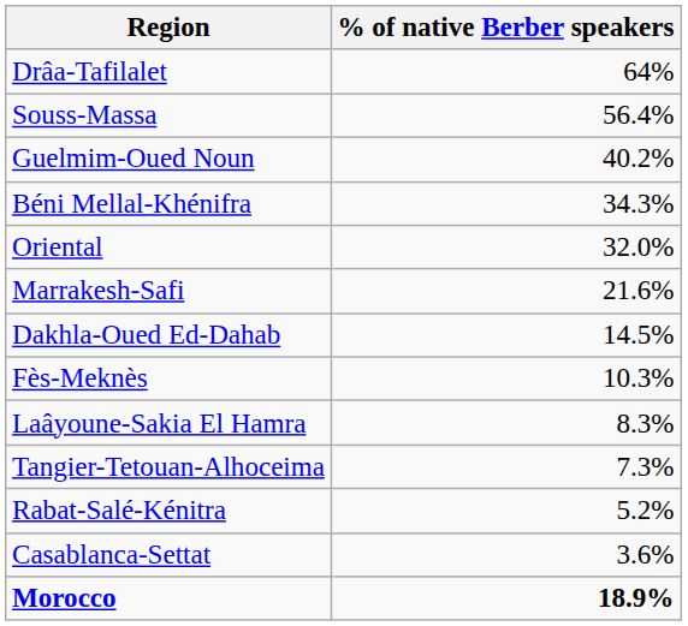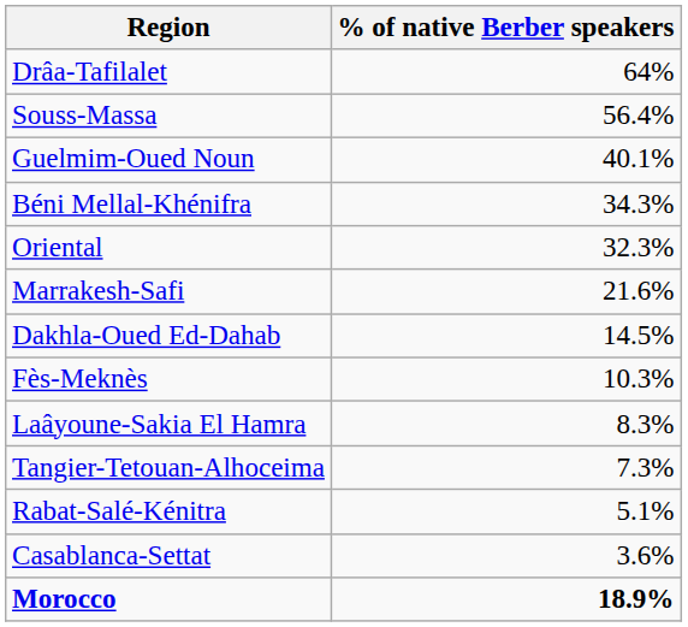 <table class="wikitable sortable" style="margin:1em Left 1em auto;">
 <tr>
 <th scope="col">Region</th>
 <th scope="col">% of native <a href='#'>Berber</a> speakers</th>
 </tr>
 <tr>
 <td><a href='#'>Drâa-Tafilalet</a></td>
 <td align="Right">64%</td>
 </tr>
 <tr>
 <td><a href='#'>Souss-Massa</a></td>
 <td align="Right">56.4%</td>
 </tr>
 <tr>
 <td><a href='#'>Guelmim-Oued Noun</a></td>
-<td align="Right">40.2%</td>
+<td align="Right">40.1%</td>
 </tr>
 <tr>
 <td><a href='#'>Béni Mellal-Khénifra</a></td>
 <td align="Right">34.3%</td>
 </tr>
 <tr>
 <td><a href='#'>Oriental</a></td>
-<td align="Right">32.0%</td>
+<td align="Right">32.3%</td>
 </tr>
 <tr>
 <td><a href='#'>Marrakesh-Safi</a></td>
 <td align="Right">21.6%</td>
 </tr>
 <tr>
 <td><a href='#'>Dakhla-Oued Ed-Dahab</a></td>
 <td align="Right">14.5%</td>
 </tr>
 <tr>
 <td><a href='#'>Fès-Meknès</a></td>
 <td align="Right">10.3%</td>
 </tr>
 <tr>
 <td><a href='#'>Laâyoune-Sakia El Hamra</a></td>
 <td align="Right">8.3%</td>
 </tr>
 <tr>
 <td><a href='#'>Tangier-Tetouan-Alhoceima</a></td>
 <td align="Right">7.3%</td>
 </tr>
 <tr>
 <td><a href='#'>Rabat-Salé-Kénitra</a></td>
-<td align="Right">5.2%</td>
+<td align="Right">5.1%</td>
 </tr>
 <tr>
 <td><a href='#'>Casablanca-Settat</a></td>
 <td align="Right">3.6%</td>
 </tr>
 <tr>
 <td><strong><a href='#'>Morocco</a></strong></td>
 <td align="Right"><strong>18.9%</strong></td>
 </tr>
 </table>
